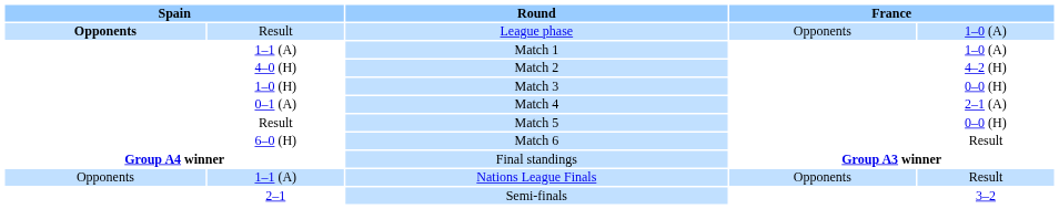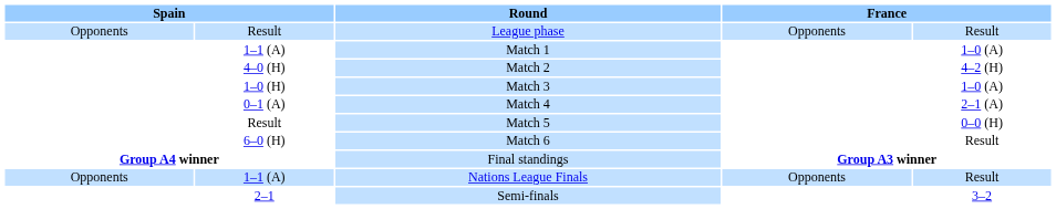 <table style="width:100%; text-align:center;">
 <tr style="vertical-align:top; background:#99CCFF;">
 <th colspan="2">Spain</th>
 <th>Round</th>
 <th colspan="2">France</th>
 </tr>
 <tr style="vertical-align:top; background:#C1E0FF;">
-<td><strong>Opponents</strong></td>
+<td>Opponents</td>
 <td>Result</td>
 <td><a href='#'>League phase</a></td>
 <td>Opponents</td>
-<td><a href='#'>1–0</a> (A)</td>
+<td>Result</td>
 </tr>
 <tr>
 <td style="text-align:left"></td>
 <td><a href='#'>1–1</a> (A)</td>
 <td style="background:#C1E0FF">Match 1</td>
 <td style="text-align:left"></td>
 <td><a href='#'>1–0</a> (A)</td>
 </tr>
 <tr>
 <td style="text-align:left"></td>
 <td><a href='#'>4–0</a> (H)</td>
 <td style="background:#C1E0FF">Match 2</td>
 <td style="text-align:left"></td>
 <td><a href='#'>4–2</a> (H)</td>
 </tr>
 <tr>
 <td style="text-align:left"></td>
 <td><a href='#'>1–0</a> (H)</td>
 <td style="background:#C1E0FF">Match 3</td>
 <td style="text-align:left"></td>
-<td><a href='#'>0–0</a> (H)</td>
+<td><a href='#'>1–0</a> (A)</td>
 </tr>
 <tr>
 <td style="text-align:left"></td>
 <td><a href='#'>0–1</a> (A)</td>
 <td style="background:#C1E0FF">Match 4</td>
 <td style="text-align:left"></td>
 <td><a href='#'>2–1</a> (A)</td>
 </tr>
 <tr>
 <td style="text-align:left"></td>
 <td>Result</td>
 <td style="background:#C1E0FF">Match 5</td>
 <td style="text-align:left"></td>
 <td><a href='#'>0–0</a> (H)</td>
 </tr>
 <tr>
 <td style="text-align:left"></td>
 <td><a href='#'>6–0</a> (H)</td>
 <td style="background:#C1E0FF">Match 6</td>
 <td style="text-align:left"></td>
 <td>Result</td>
 </tr>
 <tr>
 <td colspan="2"><strong><a href='#'>Group A4</a> winner</strong><br><div></div></td>
 <td style="background:#C1E0FF">Final standings</td>
 <td colspan="2"><strong><a href='#'>Group A3</a> winner</strong><br><div></div></td>
 </tr>
 <tr style="vertical-align:top; background:#C1E0FF;">
 <td>Opponents</td>
 <td><a href='#'>1–1</a> (A)</td>
 <td><a href='#'>Nations League Finals</a></td>
 <td>Opponents</td>
 <td>Result</td>
 </tr>
 <tr>
 <td style="text-align:left"></td>
 <td><a href='#'>2–1</a></td>
 <td style="background:#C1E0FF">Semi-finals</td>
 <td style="text-align:left"></td>
 <td><a href='#'>3–2</a></td>
 </tr>
 </table>
